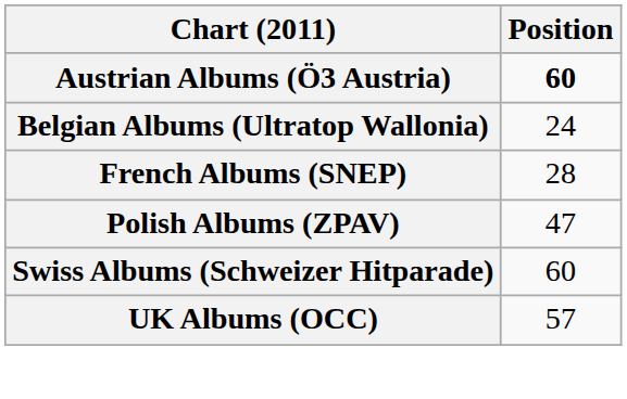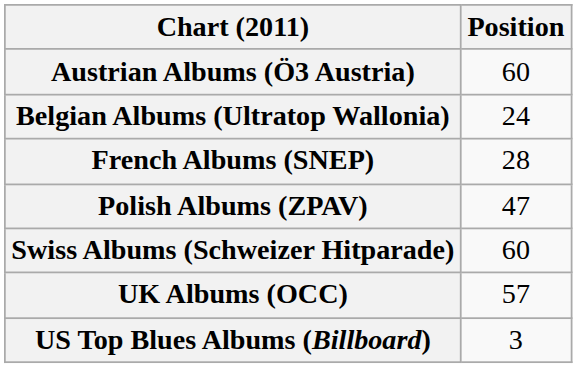 <table class="wikitable sortable plainrowheaders" style="text-align:center">
 <tr>
 <th scope="col">Chart (2011)</th>
 <th scope="col">Position</th>
 </tr>
 <tr>
 <th scope="row">Austrian Albums (Ö3 Austria)</th>
-<td><strong>60</strong></td>
+<td>60</td>
 </tr>
 <tr>
 <th scope="row">Belgian Albums (Ultratop Wallonia)</th>
 <td>24</td>
 </tr>
 <tr>
 <th scope="row">French Albums (SNEP)</th>
 <td>28</td>
 </tr>
 <tr>
 <th scope="row">Polish Albums (ZPAV)</th>
 <td>47</td>
 </tr>
 <tr>
 <th scope="row">Swiss Albums (Schweizer Hitparade)</th>
 <td>60</td>
 </tr>
 <tr>
 <th scope="row">UK Albums (OCC)</th>
 <td>57</td>
 </tr>
+<tr>
+<th scope="row">US Top Blues Albums (<em>Billboard</em>)</th>
+<td>3</td>
+</tr>
 </table>
